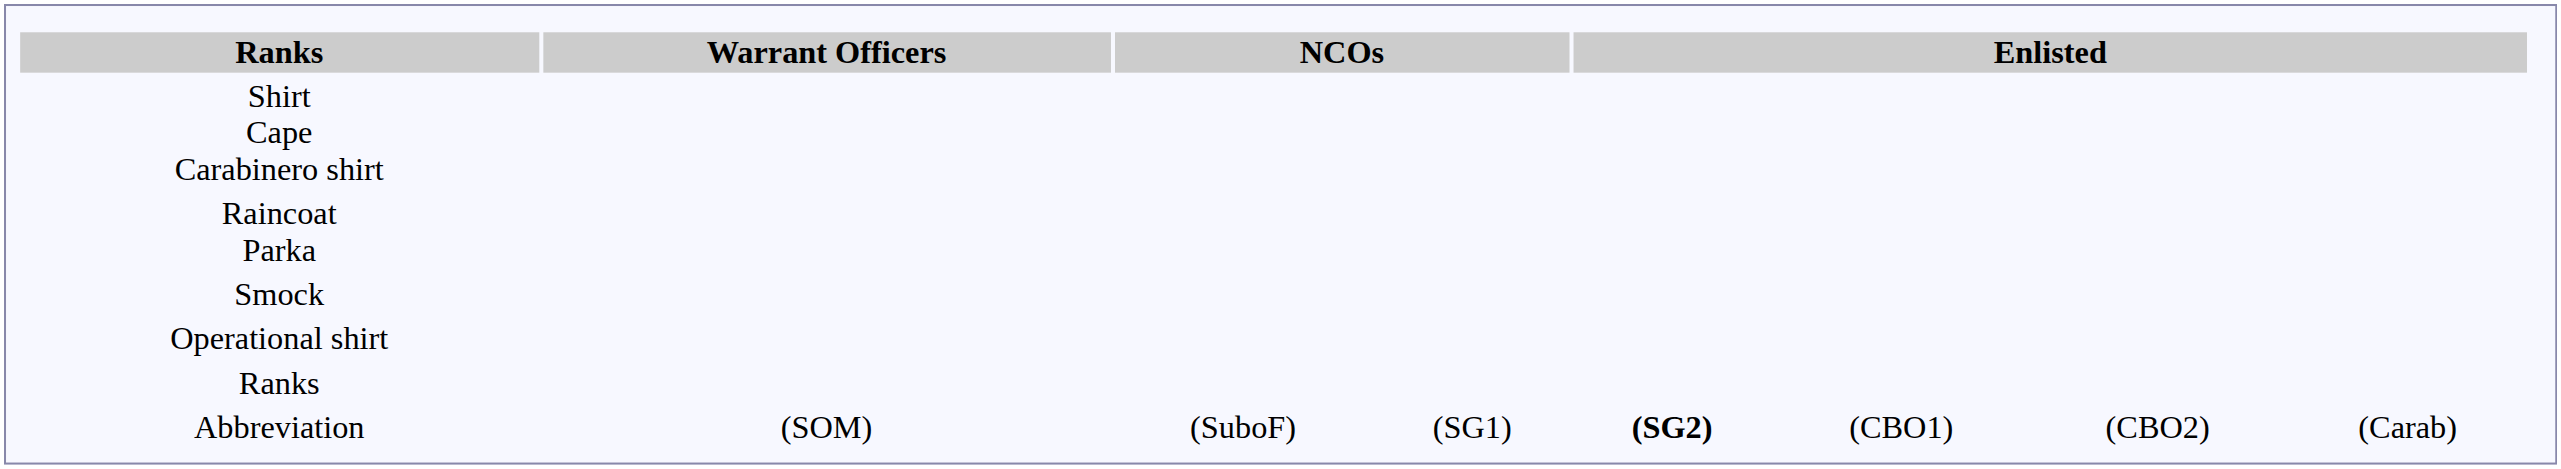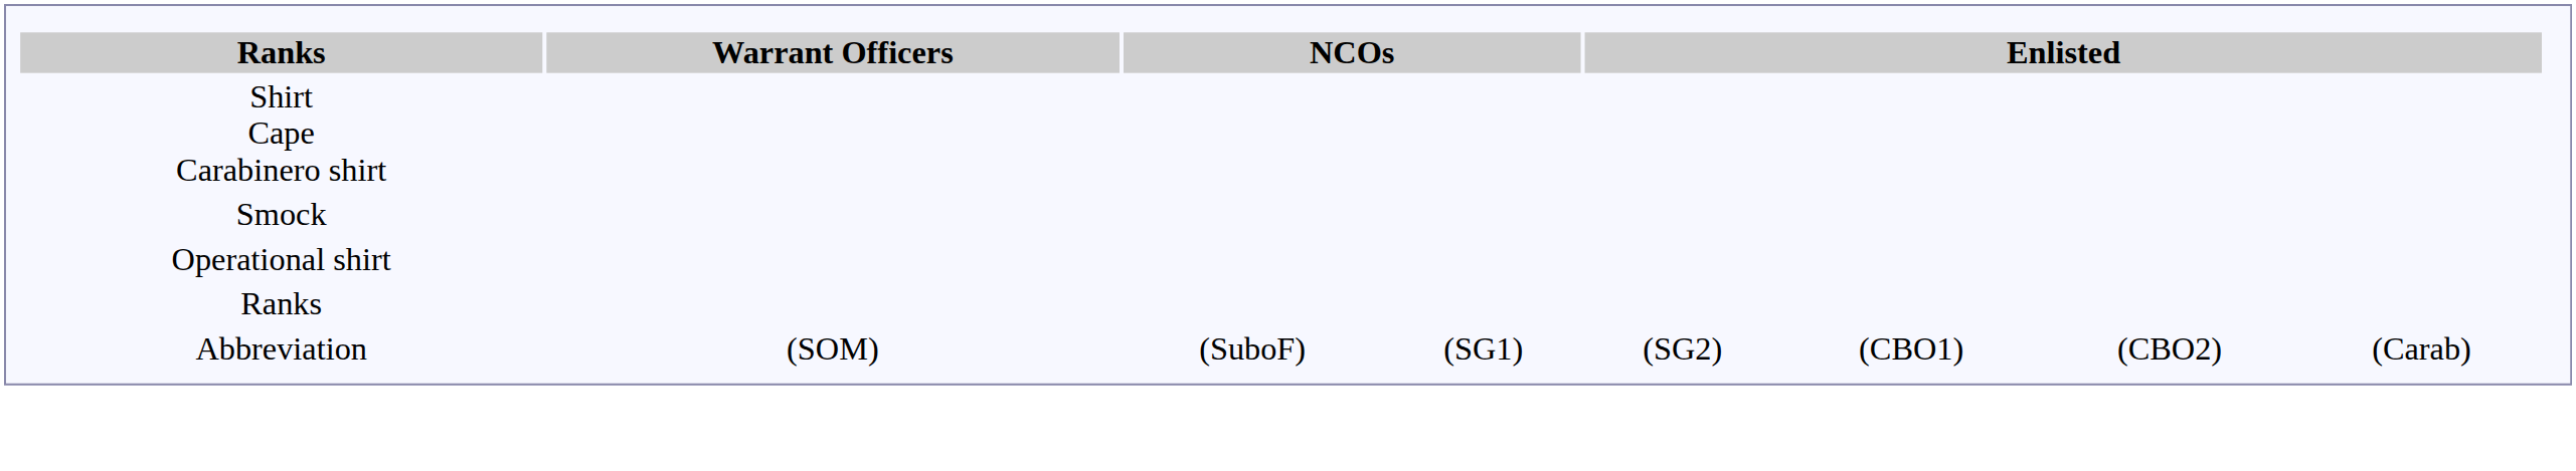 <table style="border:1px solid #8888aa; background-color:#f7f8ff; padding:5px; font-size:100%; margin: 0px 12px 12px 0px;width:100%">
 <tr>
 </tr>
 <tr bgcolor="#CCCCCC">
 </tr>
 <tr>
 </tr>
 <tr bgcolor="#CCCCCC">
 <th>Ranks</th>
 <th colspan=1>Warrant Officers</th>
 <th colspan=2>NCOs</th>
 <th colspan=4>Enlisted</th>
 </tr>
 <tr align=center>
 <td>Shirt<br>Cape<br>Carabinero shirt</td>
-<td align="center"></td>
-<td align="center"></td>
-<td align="center"></td>
-<td align="center"></td>
-<td align="center"></td>
-<td align="center"></td>
-<td align="center"></td>
-<td></td>
-</tr>
-<tr align=center>
-<td>Raincoat<br>Parka</td>
 <td align="center"></td>
 <td align="center"></td>
 <td align="center"></td>
 <td align="center"></td>
 <td align="center"></td>
 <td align="center"></td>
 <td align="center"></td>
 <td></td>
 </tr>
 <tr align="center">
 <td>Smock</td>
 <td align="center"></td>
 <td align="center"></td>
 <td align="center"></td>
 <td align="center"></td>
 <td align="center"></td>
 <td align="center"></td>
 <td align="center"></td>
 <td></td>
 </tr>
 <tr align="center">
 <td>Operational shirt</td>
 <td align="center"></td>
 <td align="center"></td>
 <td align="center"></td>
 <td align="center"></td>
 <td align="center"></td>
 <td align="center"></td>
 <td align="center"></td>
 <td></td>
 </tr>
 <tr align="center">
 <td>Ranks</td>
 <td></td>
 <td></td>
 <td></td>
 <td></td>
 <td></td>
 <td></td>
 <td></td>
 <td></td>
 </tr>
 <tr align="center">
 <td>Abbreviation</td>
 <td>(SOM)</td>
 <td>(SuboF)</td>
 <td>(SG1)</td>
-<td><strong>(SG2)</strong></td>
+<td>(SG2)</td>
 <td>(CBO1)</td>
 <td>(CBO2)</td>
 <td>(Carab)</td>
 <td></td>
 </tr>
 </table>
